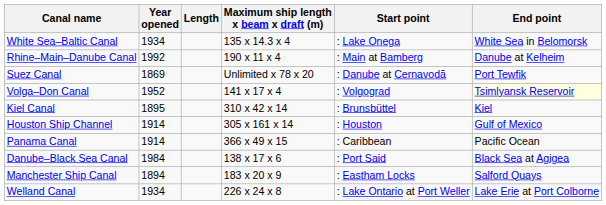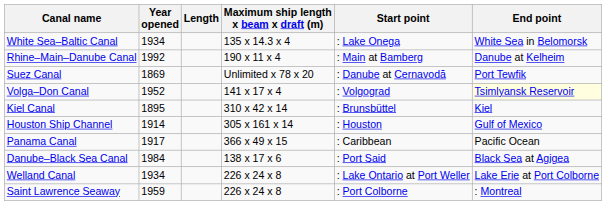 <table class="wikitable sortable">
 <tr>
 <th>Canal name</th>
 <th>Year<br>opened</th>
 <th>Length</th>
 <th>Maximum ship length<br>x <a href='#'>beam</a> x <a href='#'>draft</a> (m)</th>
 <th>Start point</th>
 <th>End point</th>
 </tr>
 <tr>
 <td><a href='#'>White Sea–Baltic Canal</a></td>
 <td>1934</td>
 <td></td>
 <td>135 x 14.3 x 4</td>
 <td>: <a href='#'>Lake Onega</a></td>
 <td><a href='#'>White Sea</a> in <a href='#'>Belomorsk</a></td>
 </tr>
 <tr>
 <td><a href='#'>Rhine–Main–Danube Canal</a></td>
 <td>1992</td>
 <td></td>
 <td>190 x 11 x 4</td>
 <td>: <a href='#'>Main</a> at <a href='#'>Bamberg</a></td>
 <td><a href='#'>Danube</a> at <a href='#'>Kelheim</a></td>
 </tr>
 <tr>
 <td><a href='#'>Suez Canal</a></td>
 <td>1869</td>
 <td></td>
 <td>Unlimited x 78 x 20</td>
 <td>: <a href='#'>Danube</a> at <a href='#'>Cernavodă</a></td>
 <td><a href='#'>Port Tewfik</a></td>
 </tr>
 <tr>
 <td><a href='#'>Volga–Don Canal</a></td>
 <td>1952</td>
 <td></td>
 <td>141 x 17 x 4</td>
 <td>: <a href='#'>Volgograd</a></td>
 <td style="background: lightyellow;"><a href='#'>Tsimlyansk Reservoir</a></td>
 </tr>
 <tr>
 <td><a href='#'>Kiel Canal</a></td>
 <td>1895</td>
 <td></td>
 <td>310 x 42 x 14</td>
 <td>: <a href='#'>Brunsbüttel</a></td>
 <td><a href='#'>Kiel</a></td>
 </tr>
 <tr>
 <td><a href='#'>Houston Ship Channel</a></td>
 <td>1914</td>
 <td></td>
 <td>305 x 161 x 14</td>
 <td>: <a href='#'>Houston</a></td>
 <td><a href='#'>Gulf of Mexico</a></td>
 </tr>
 <tr>
 <td><a href='#'>Panama Canal</a></td>
-<td>1914</td>
+<td>1917</td>
 <td></td>
 <td>366 x 49 x 15</td>
 <td>: Caribbean</td>
 <td>Pacific Ocean</td>
 </tr>
 <tr>
 <td><a href='#'>Danube–Black Sea Canal</a></td>
 <td>1984</td>
 <td></td>
 <td>138 x 17 x 6</td>
 <td>: <a href='#'>Port Said</a></td>
 <td><a href='#'>Black Sea</a> at <a href='#'>Agigea</a></td>
 </tr>
 <tr>
-<td><a href='#'>Manchester Ship Canal</a></td>
-<td>1894</td>
-<td></td>
-<td>183 x 20 x 9</td>
-<td>: <a href='#'>Eastham Locks</a></td>
-<td><a href='#'>Salford Quays</a></td>
-</tr>
-<tr>
 <td><a href='#'>Welland Canal</a></td>
 <td>1934</td>
 <td></td>
 <td>226 x 24 x 8</td>
 <td>: <a href='#'>Lake Ontario</a> at <a href='#'>Port Weller</a></td>
 <td><a href='#'>Lake Erie</a> at <a href='#'>Port Colborne</a></td>
 </tr>
+<tr>
+<td><a href='#'>Saint Lawrence Seaway</a></td>
+<td>1959</td>
+<td></td>
+<td>226 x 24 x 8</td>
+<td>: <a href='#'>Port Colborne</a></td>
+<td>: <a href='#'>Montreal</a></td>
+</tr>
 </table>
